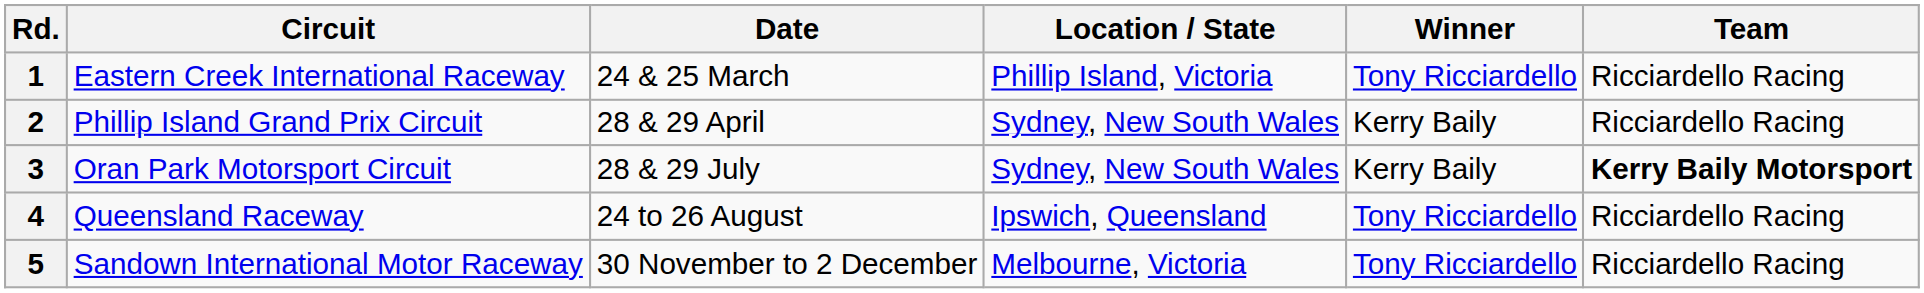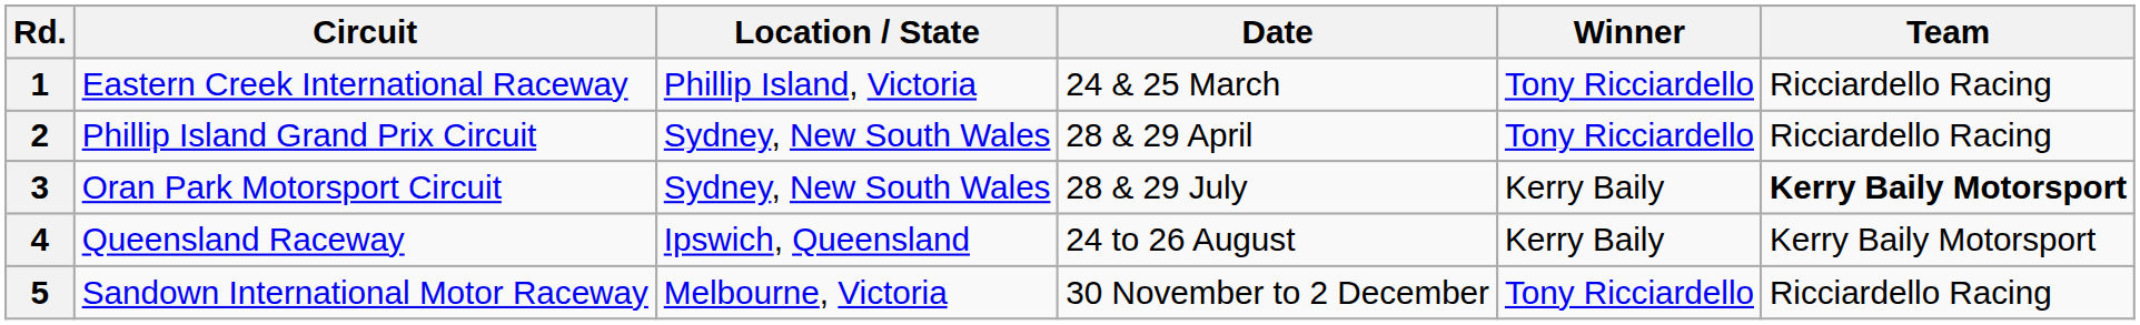 <table class="wikitable" style="font-size: 90%">
 <tr>
 <th>Rd.</th>
 <th>Circuit</th>
+<th>Location / State</th>
 <th>Date</th>
-<th>Location / State</th>
 <th>Winner</th>
 <th>Team</th>
 </tr>
 <tr>
 <th>1</th>
 <td><a href='#'>Eastern Creek International Raceway</a></td>
+<td><a href='#'>Phillip Island</a>, <a href='#'>Victoria</a></td>
 <td>24 & 25 March</td>
-<td><a href='#'>Phillip Island</a>, <a href='#'>Victoria</a></td>
 <td><a href='#'>Tony Ricciardello</a></td>
 <td>Ricciardello Racing</td>
 </tr>
 <tr>
 <th>2</th>
 <td><a href='#'>Phillip Island Grand Prix Circuit</a></td>
+<td><a href='#'>Sydney</a>, <a href='#'>New South Wales</a></td>
 <td>28 & 29 April</td>
-<td><a href='#'>Sydney</a>, <a href='#'>New South Wales</a></td>
-<td>Kerry Baily</td>
+<td><a href='#'>Tony Ricciardello</a></td>
 <td>Ricciardello Racing</td>
 </tr>
 <tr>
 <th>3</th>
 <td><a href='#'>Oran Park Motorsport Circuit</a></td>
+<td><a href='#'>Sydney</a>, <a href='#'>New South Wales</a></td>
 <td>28 & 29 July</td>
-<td><a href='#'>Sydney</a>, <a href='#'>New South Wales</a></td>
 <td>Kerry Baily</td>
 <td><strong>Kerry Baily Motorsport</strong></td>
 </tr>
 <tr>
 <th>4</th>
 <td><a href='#'>Queensland Raceway</a></td>
+<td><a href='#'>Ipswich</a>, <a href='#'>Queensland</a></td>
 <td>24 to 26 August</td>
-<td><a href='#'>Ipswich</a>, <a href='#'>Queensland</a></td>
-<td><a href='#'>Tony Ricciardello</a></td>
-<td>Ricciardello Racing</td>
+<td>Kerry Baily</td>
+<td>Kerry Baily Motorsport</td>
 </tr>
 <tr>
 <th>5</th>
 <td><a href='#'>Sandown International Motor Raceway</a></td>
+<td><a href='#'>Melbourne</a>, <a href='#'>Victoria</a></td>
 <td>30 November to 2 December</td>
-<td><a href='#'>Melbourne</a>, <a href='#'>Victoria</a></td>
 <td><a href='#'>Tony Ricciardello</a></td>
 <td>Ricciardello Racing</td>
 </tr>
 </table>
